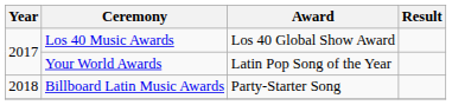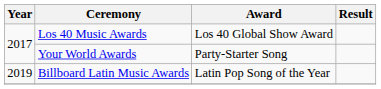 <table class="wikitable">
 <tr>
 <th>Year</th>
 <th>Ceremony</th>
 <th>Award</th>
 <th>Result</th>
 </tr>
 <tr>
 <td rowspan="2">2017</td>
 <td><a href='#'>Los 40 Music Awards</a></td>
 <td>Los 40 Global Show Award</td>
 <td></td>
 </tr>
 <tr>
 <td><a href='#'>Your World Awards</a></td>
-<td>Latin Pop Song of the Year</td>
+<td>Party-Starter Song</td>
 <td></td>
 </tr>
 <tr>
-<td rowspan="1">2018</td>
+<td rowspan="1">2019</td>
 <td><a href='#'>Billboard Latin Music Awards</a></td>
-<td>Party-Starter Song</td>
+<td>Latin Pop Song of the Year</td>
 <td></td>
 </tr>
 <tr>
 </tr>
 </table>
